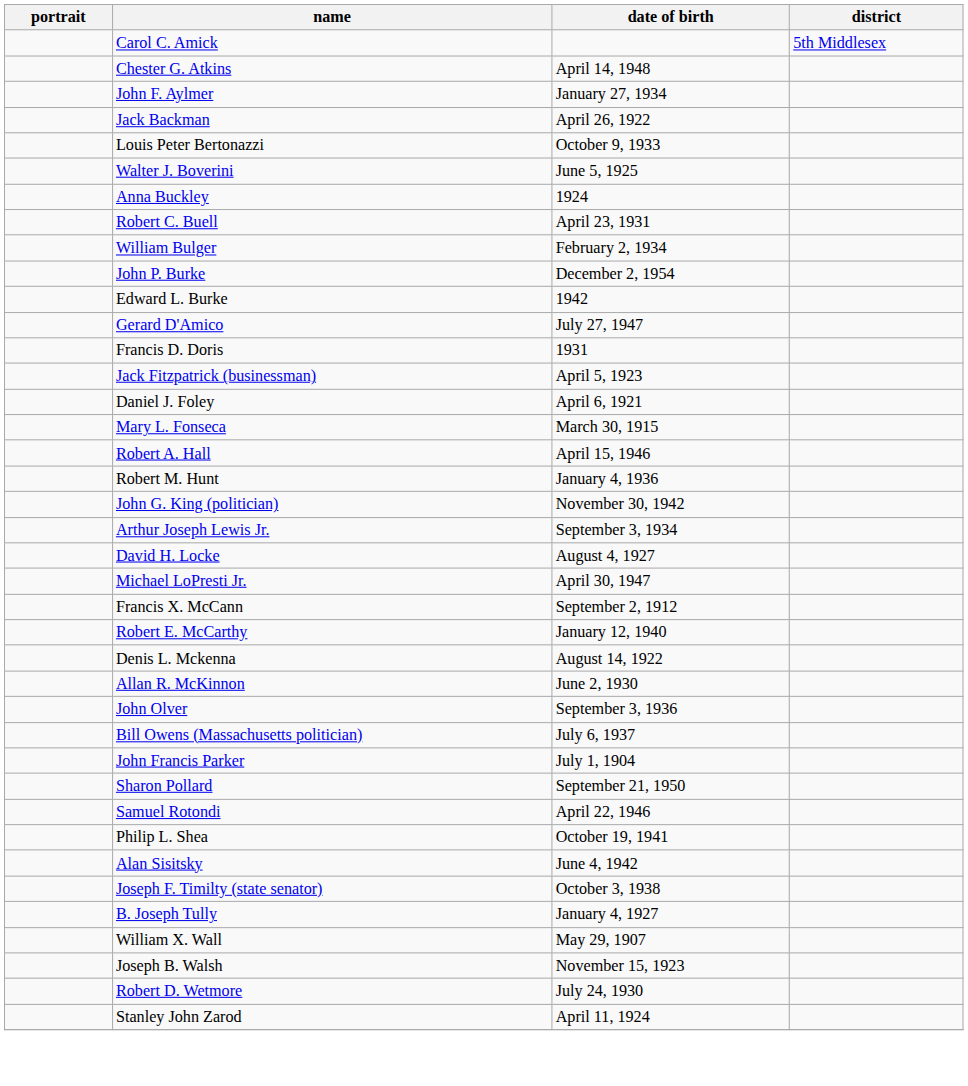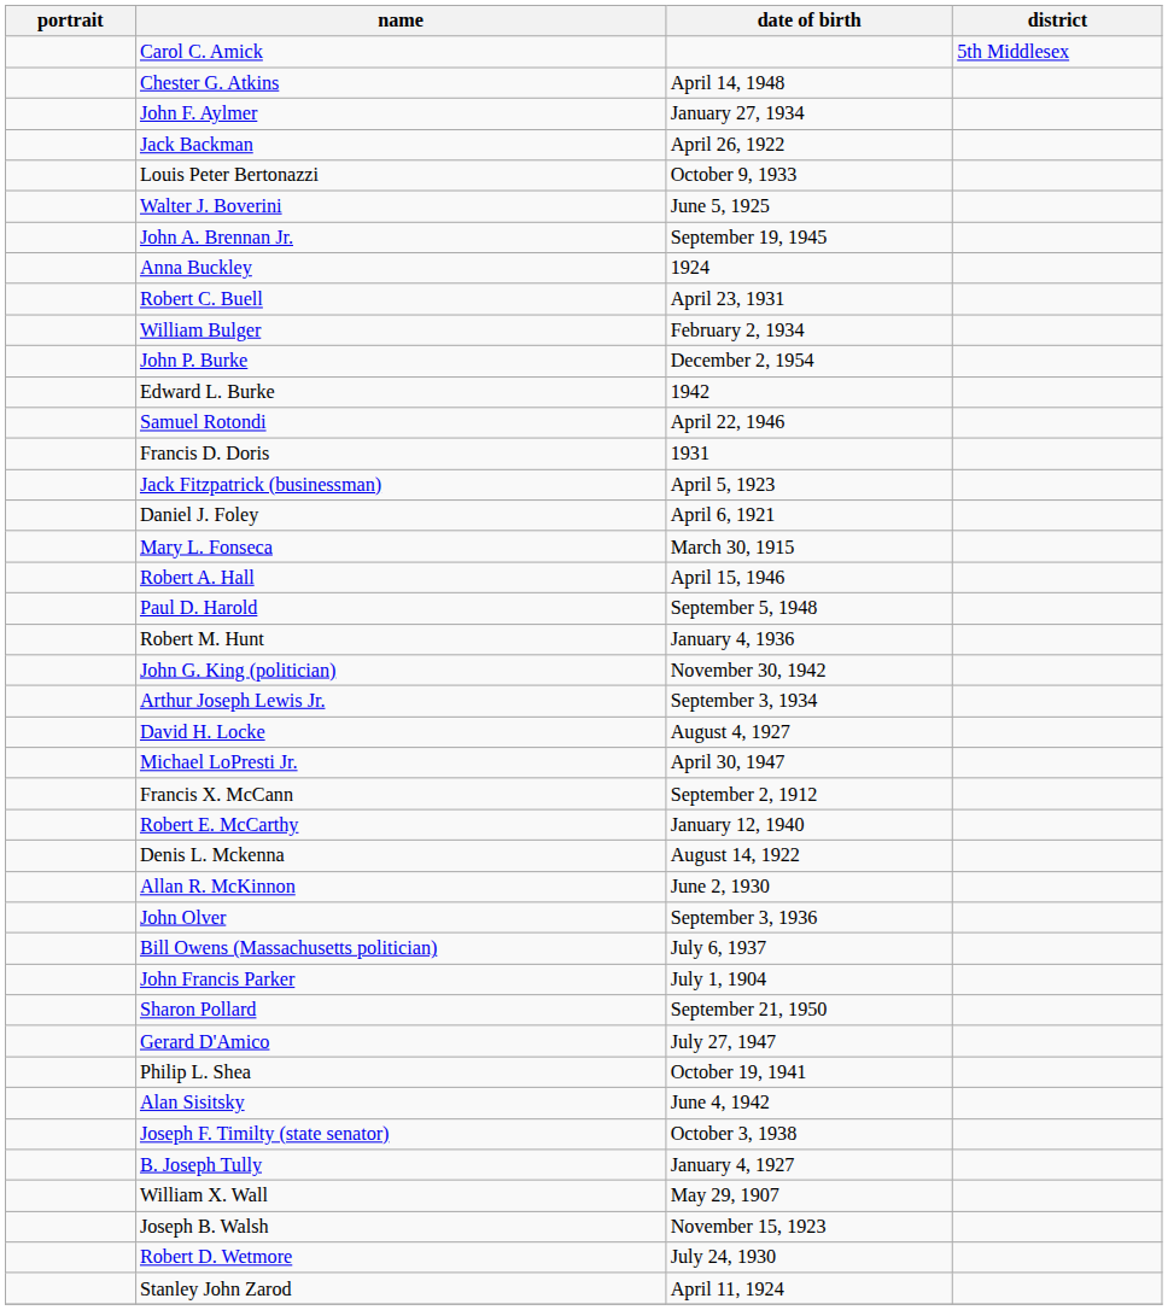 <table class='wikitable sortable' style="width:60%">
 <tr>
 <th>portrait</th>
 <th>name </th>
 <th data-sort-type=date>date of birth </th>
 <th>district </th>
 </tr>
 <tr>
 <td></td>
 <td><a href='#'>Carol C. Amick</a></td>
 <td></td>
 <td><a href='#'>5th Middlesex</a></td>
 </tr>
 <tr>
 <td></td>
 <td><a href='#'>Chester G. Atkins</a></td>
 <td>April 14, 1948</td>
 <td></td>
 </tr>
 <tr>
 <td></td>
 <td><a href='#'>John F. Aylmer</a></td>
 <td>January 27, 1934</td>
 <td></td>
 </tr>
 <tr>
 <td></td>
 <td><a href='#'>Jack Backman</a></td>
 <td>April 26, 1922</td>
 <td></td>
 </tr>
 <tr>
 <td></td>
 <td>Louis Peter Bertonazzi</td>
 <td>October 9, 1933</td>
 <td></td>
 </tr>
 <tr>
 <td></td>
 <td><a href='#'>Walter J. Boverini</a></td>
 <td>June 5, 1925</td>
 <td></td>
 </tr>
 <tr>
 <td></td>
+<td><a href='#'>John A. Brennan Jr.</a></td>
+<td>September 19, 1945</td>
+<td></td>
+</tr>
+<tr>
+<td></td>
 <td><a href='#'>Anna Buckley</a></td>
 <td>1924</td>
 <td></td>
 </tr>
 <tr>
 <td></td>
 <td><a href='#'>Robert C. Buell</a></td>
 <td>April 23, 1931</td>
 <td></td>
 </tr>
 <tr>
 <td></td>
 <td><a href='#'>William Bulger</a></td>
 <td>February 2, 1934</td>
 <td></td>
 </tr>
 <tr>
 <td></td>
 <td><a href='#'>John P. Burke</a></td>
 <td>December 2, 1954</td>
 <td></td>
 </tr>
 <tr>
 <td></td>
 <td>Edward L. Burke</td>
 <td>1942</td>
 <td></td>
 </tr>
 <tr>
 <td></td>
-<td><a href='#'>Gerard D'Amico</a></td>
-<td>July 27, 1947</td>
+<td><a href='#'>Samuel Rotondi</a></td>
+<td>April 22, 1946</td>
 <td></td>
 </tr>
 <tr>
 <td></td>
 <td>Francis D. Doris</td>
 <td>1931</td>
 <td></td>
 </tr>
 <tr>
 <td></td>
 <td><a href='#'>Jack Fitzpatrick (businessman)</a></td>
 <td>April 5, 1923</td>
 <td></td>
 </tr>
 <tr>
 <td></td>
 <td>Daniel J. Foley</td>
 <td>April 6, 1921</td>
 <td></td>
 </tr>
 <tr>
 <td></td>
 <td><a href='#'>Mary L. Fonseca</a></td>
 <td>March 30, 1915</td>
 <td></td>
 </tr>
 <tr>
 <td></td>
 <td><a href='#'>Robert A. Hall</a></td>
 <td>April 15, 1946</td>
+<td></td>
+</tr>
+<tr>
+<td></td>
+<td><a href='#'>Paul D. Harold</a></td>
+<td>September 5, 1948</td>
 <td></td>
 </tr>
 <tr>
 <td></td>
 <td>Robert M. Hunt</td>
 <td>January 4, 1936</td>
 <td></td>
 </tr>
 <tr>
 <td></td>
 <td><a href='#'>John G. King (politician)</a></td>
 <td>November 30, 1942</td>
 <td></td>
 </tr>
 <tr>
 <td></td>
 <td><a href='#'>Arthur Joseph Lewis Jr.</a></td>
 <td>September 3, 1934</td>
 <td></td>
 </tr>
 <tr>
 <td></td>
 <td><a href='#'>David H. Locke</a></td>
 <td>August 4, 1927</td>
 <td></td>
 </tr>
 <tr>
 <td></td>
 <td><a href='#'>Michael LoPresti Jr.</a></td>
 <td>April 30, 1947</td>
 <td></td>
 </tr>
 <tr>
 <td></td>
 <td>Francis X. McCann</td>
 <td>September 2, 1912</td>
 <td></td>
 </tr>
 <tr>
 <td></td>
 <td><a href='#'>Robert E. McCarthy</a></td>
 <td>January 12, 1940</td>
 <td></td>
 </tr>
 <tr>
 <td></td>
 <td>Denis L. Mckenna</td>
 <td>August 14, 1922</td>
 <td></td>
 </tr>
 <tr>
 <td></td>
 <td><a href='#'>Allan R. McKinnon</a></td>
 <td>June 2, 1930</td>
 <td></td>
 </tr>
 <tr>
 <td></td>
 <td><a href='#'>John Olver</a></td>
 <td>September 3, 1936</td>
 <td></td>
 </tr>
 <tr>
 <td></td>
 <td><a href='#'>Bill Owens (Massachusetts politician)</a></td>
 <td>July 6, 1937</td>
 <td></td>
 </tr>
 <tr>
 <td></td>
 <td><a href='#'>John Francis Parker</a></td>
 <td>July 1, 1904</td>
 <td></td>
 </tr>
 <tr>
 <td></td>
 <td><a href='#'>Sharon Pollard</a></td>
 <td>September 21, 1950</td>
 <td></td>
 </tr>
 <tr>
 <td></td>
-<td><a href='#'>Samuel Rotondi</a></td>
-<td>April 22, 1946</td>
+<td><a href='#'>Gerard D'Amico</a></td>
+<td>July 27, 1947</td>
 <td></td>
 </tr>
 <tr>
 <td></td>
 <td>Philip L. Shea</td>
 <td>October 19, 1941</td>
 <td></td>
 </tr>
 <tr>
 <td></td>
 <td><a href='#'>Alan Sisitsky</a></td>
 <td>June 4, 1942</td>
 <td></td>
 </tr>
 <tr>
 <td></td>
 <td><a href='#'>Joseph F. Timilty (state senator)</a></td>
 <td>October 3, 1938</td>
 <td></td>
 </tr>
 <tr>
 <td></td>
 <td><a href='#'>B. Joseph Tully</a></td>
 <td>January 4, 1927</td>
 <td></td>
 </tr>
 <tr>
 <td></td>
 <td>William X. Wall</td>
 <td>May 29, 1907</td>
 <td></td>
 </tr>
 <tr>
 <td></td>
 <td>Joseph B. Walsh</td>
 <td>November 15, 1923</td>
 <td></td>
 </tr>
 <tr>
 <td></td>
 <td><a href='#'>Robert D. Wetmore</a></td>
 <td>July 24, 1930</td>
 <td></td>
 </tr>
 <tr>
 <td></td>
 <td>Stanley John Zarod</td>
 <td>April 11, 1924</td>
 <td></td>
 </tr>
 <tr>
 </tr>
 </table>
